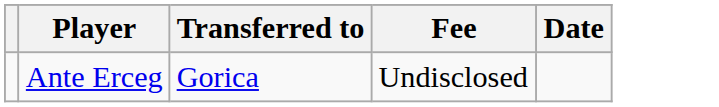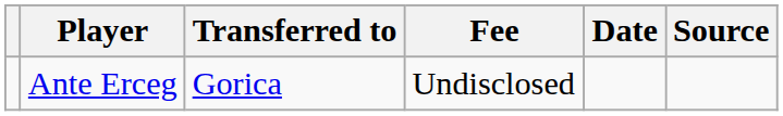 <table class="wikitable plainrowheaders sortable">
 <tr>
 <th></th>
 <th scope="col">Player</th>
 <th>Transferred to</th>
 <th style="width: 80px;">Fee</th>
 <th scope="col">Date</th>
+<th scope="col">Source</th>
 </tr>
 <tr>
 <td align="center"></td>
 <td> <a href='#'>Ante Erceg</a></td>
 <td> <a href='#'>Gorica</a></td>
 <td>Undisclosed</td>
 <td></td>
+<td></td>
 </tr>
 </table>
